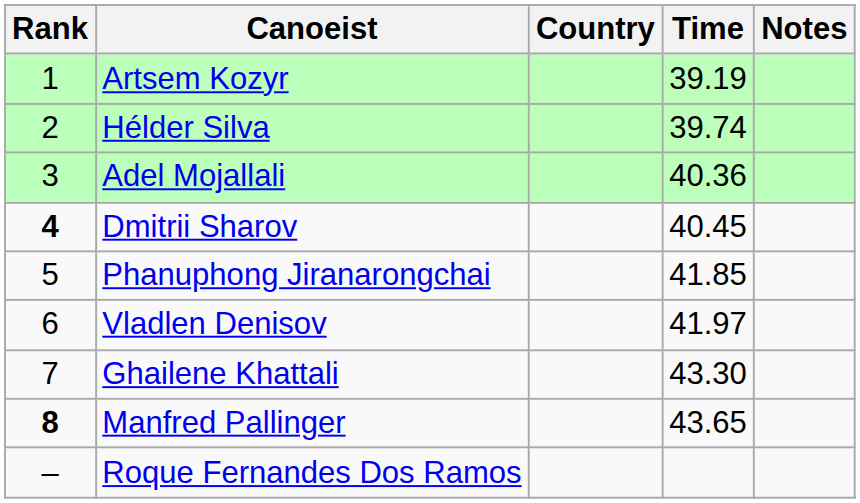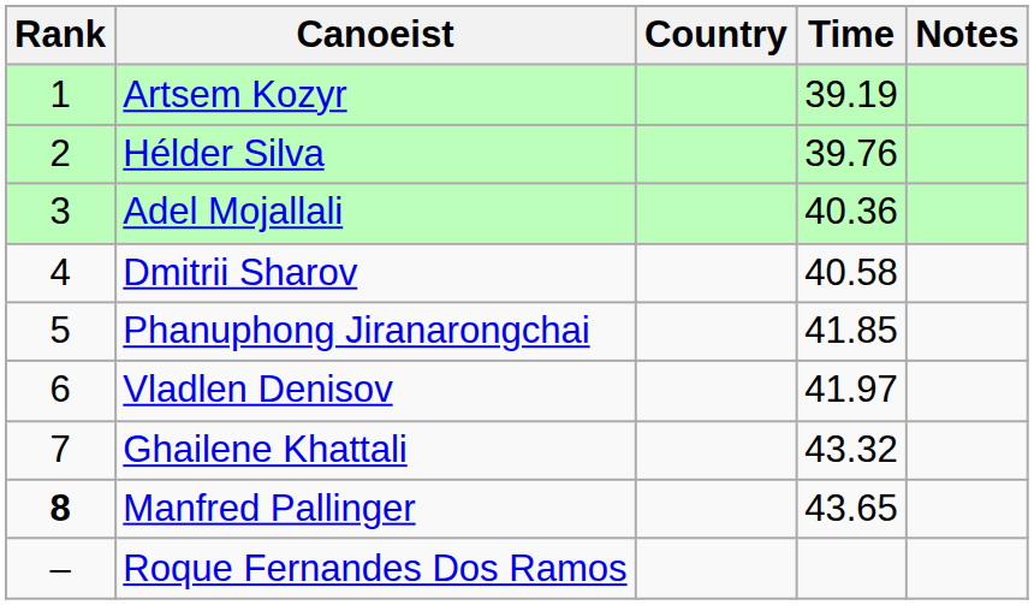 <table class="wikitable" style="text-align:center">
 <tr>
 <th>Rank</th>
 <th>Canoeist</th>
 <th>Country</th>
 <th>Time</th>
 <th>Notes</th>
 </tr>
 <tr bgcolor=bbffbb>
 <td>1</td>
 <td align="left"><a href='#'>Artsem Kozyr</a></td>
 <td align="left"></td>
 <td>39.19</td>
 <td></td>
 </tr>
 <tr bgcolor=bbffbb>
 <td>2</td>
 <td align="left"><a href='#'>Hélder Silva</a></td>
 <td align="left"></td>
-<td>39.74</td>
+<td>39.76</td>
 <td></td>
 </tr>
 <tr bgcolor=bbffbb>
 <td>3</td>
 <td align="left"><a href='#'>Adel Mojallali</a></td>
 <td align="left"></td>
 <td>40.36</td>
 <td></td>
 </tr>
 <tr>
-<td><strong>4</strong></td>
+<td>4</td>
 <td align="left"><a href='#'>Dmitrii Sharov</a></td>
 <td align="left"></td>
-<td>40.45</td>
+<td>40.58</td>
 <td></td>
 </tr>
 <tr>
 <td>5</td>
 <td align="left"><a href='#'>Phanuphong Jiranarongchai</a></td>
 <td align="left"></td>
 <td>41.85</td>
 <td></td>
 </tr>
 <tr>
 <td>6</td>
 <td align="left"><a href='#'>Vladlen Denisov</a></td>
 <td align="left"></td>
 <td>41.97</td>
 <td></td>
 </tr>
 <tr>
 <td>7</td>
 <td align="left"><a href='#'>Ghailene Khattali</a></td>
 <td align="left"></td>
-<td>43.30</td>
+<td>43.32</td>
 <td></td>
 </tr>
 <tr>
 <td><strong>8</strong></td>
 <td align="left"><a href='#'>Manfred Pallinger</a></td>
 <td align="left"></td>
 <td>43.65</td>
 <td></td>
 </tr>
 <tr>
 <td>–</td>
 <td align="left"><a href='#'>Roque Fernandes Dos Ramos</a></td>
 <td align="left"></td>
 <td></td>
 <td></td>
 </tr>
 </table>
